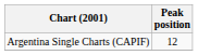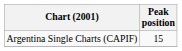 <table class="wikitable plainrowheaders sortable" style="text-align:center">
 <tr>
 <th align="center">Chart (2001)</th>
 <th align="center">Peak<br>position</th>
 </tr>
 <tr>
 <td align="left">Argentina Single Charts (CAPIF)</td>
-<td align="center">12</td>
+<td align="center">15</td>
 </tr>
 <tr>
 </tr>
 </table>
